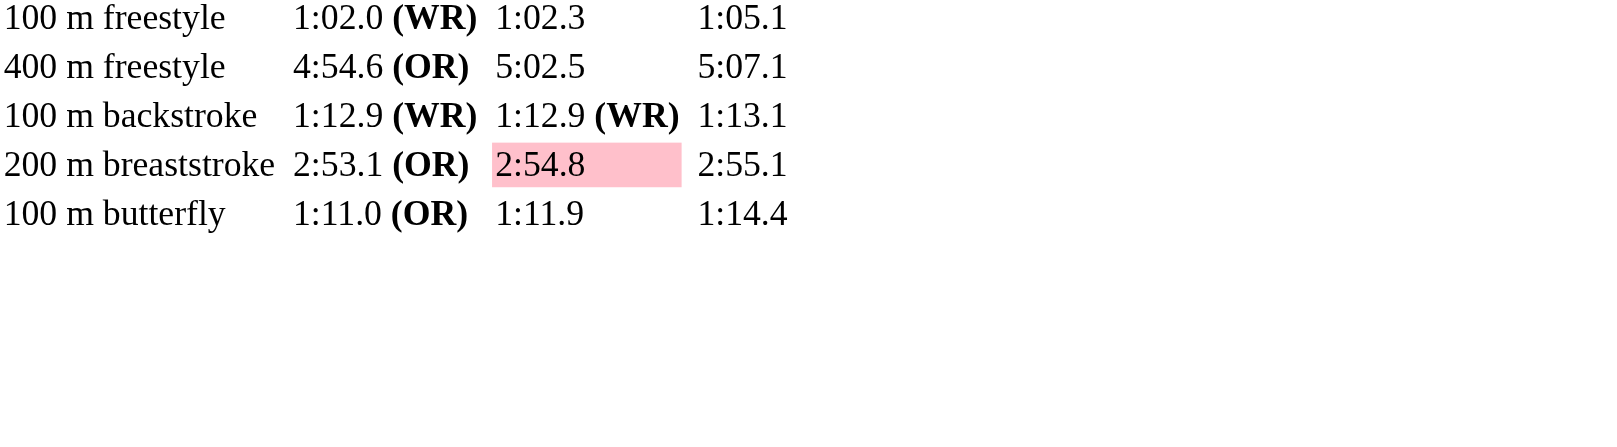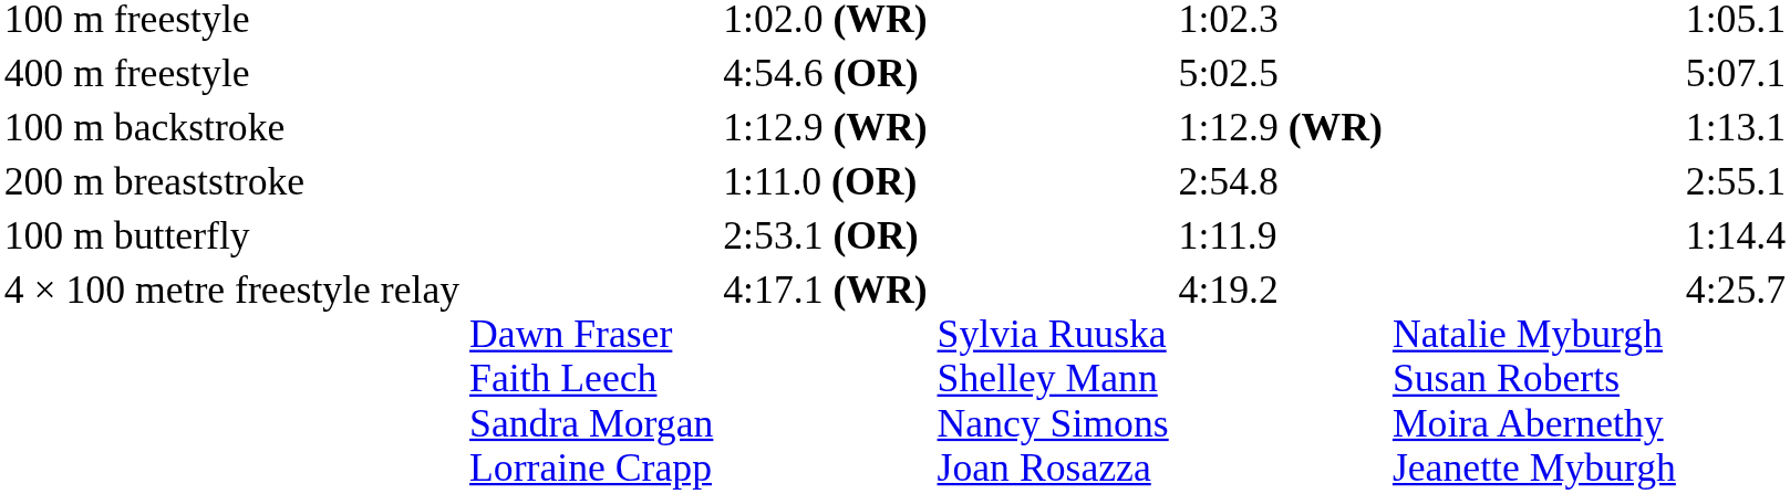 <table>
 <tr>
 <td>100 m freestyle<br></td>
 <td></td>
 <td>1:02.0 <strong>(WR)</strong></td>
 <td></td>
 <td>1:02.3</td>
 <td></td>
 <td>1:05.1</td>
 </tr>
 <tr>
 <td>400 m freestyle<br></td>
 <td></td>
 <td>4:54.6 <strong>(OR)</strong></td>
 <td></td>
 <td>5:02.5</td>
 <td></td>
 <td>5:07.1</td>
 </tr>
 <tr>
 <td>100 m backstroke<br></td>
 <td></td>
 <td>1:12.9 <strong>(WR)</strong></td>
 <td></td>
 <td>1:12.9 <strong>(WR)</strong></td>
 <td></td>
 <td>1:13.1</td>
 </tr>
 <tr>
 <td>200 m breaststroke<br></td>
 <td></td>
-<td>2:53.1 <strong>(OR)</strong></td>
+<td>1:11.0 <strong>(OR)</strong></td>
 <td></td>
-<td style="background: pink;">2:54.8</td>
+<td>2:54.8</td>
 <td></td>
 <td>2:55.1</td>
 </tr>
 <tr>
 <td>100 m butterfly<br></td>
 <td></td>
-<td>1:11.0 <strong>(OR)</strong></td>
+<td>2:53.1 <strong>(OR)</strong></td>
 <td></td>
 <td>1:11.9</td>
 <td></td>
 <td>1:14.4</td>
 </tr>
+<tr valign="top">
+<td>4 × 100 metre freestyle relay<br></td>
+<td><br><a href='#'>Dawn Fraser</a><br><a href='#'>Faith Leech</a><br><a href='#'>Sandra Morgan</a><br><a href='#'>Lorraine Crapp</a></td>
+<td>4:17.1 <strong>(WR)</strong></td>
+<td><br><a href='#'>Sylvia Ruuska</a><br><a href='#'>Shelley Mann</a><br><a href='#'>Nancy Simons</a><br><a href='#'>Joan Rosazza</a></td>
+<td>4:19.2</td>
+<td><br> <a href='#'>Natalie Myburgh</a><br><a href='#'>Susan Roberts</a><br><a href='#'>Moira Abernethy</a><br><a href='#'>Jeanette Myburgh</a></td>
+<td>4:25.7</td>
+</tr>
 </table>
